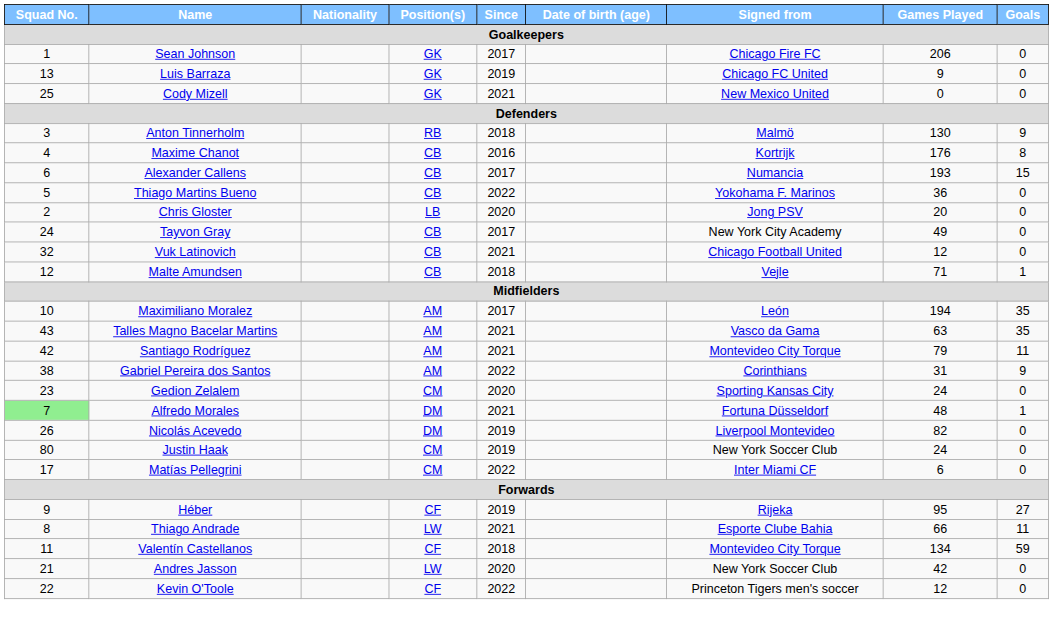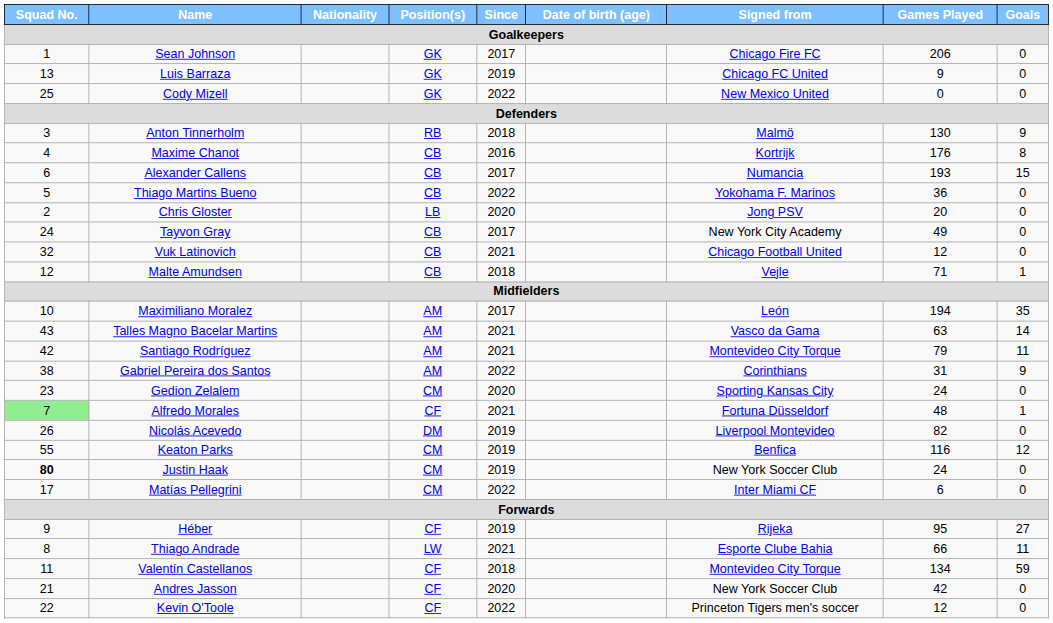 <table class="wikitable" style="text-align:center; font-size:90%; width:95%;">
 <tr>
 <th style="background:#7EBFFF; color:#fff;  border:1px solid #0e0e0e; text-align:center;">Squad No.</th>
 <th style="background:#7EBFFF; color:#fff;  border:1px solid #0e0e0e; text-align:center;">Name</th>
 <th style="background:#7EBFFF; color:#fff;  border:1px solid #0e0e0e; text-align:center;">Nationality</th>
 <th style="background:#7EBFFF; color:#fff;  border:1px solid #0e0e0e; text-align:center;">Position(s)</th>
 <th style="background:#7EBFFF; color:#fff;  border:1px solid #0e0e0e; text-align:center;">Since</th>
 <th style="background:#7EBFFF; color:#fff;  border:1px solid #0e0e0e; text-align:center;">Date of birth (age)</th>
 <th style="background:#7EBFFF; color:#fff;  border:1px solid #0e0e0e; text-align:center;">Signed from</th>
 <th style="background:#7EBFFF; color:#fff;  border:1px solid #0e0e0e; text-align:center;">Games Played</th>
 <th style="background:#7EBFFF; color:#fff;  border:1px solid #0e0e0e; text-align:center;">Goals</th>
 </tr>
 <tr>
 <th colspan="9" style="background:#dcdcdc; text-align:center;">Goalkeepers</th>
 </tr>
 <tr>
 <td>1</td>
 <td><a href='#'>Sean Johnson</a></td>
 <td></td>
 <td><a href='#'>GK</a></td>
 <td>2017</td>
 <td></td>
 <td><a href='#'>Chicago Fire FC</a></td>
 <td>206</td>
 <td>0</td>
 </tr>
 <tr>
 <td>13</td>
 <td><a href='#'>Luis Barraza</a></td>
 <td></td>
 <td><a href='#'>GK</a></td>
 <td>2019</td>
 <td></td>
 <td><a href='#'>Chicago FC United</a></td>
 <td>9</td>
 <td>0</td>
 </tr>
 <tr>
 <td>25</td>
 <td><a href='#'>Cody Mizell</a></td>
 <td></td>
 <td><a href='#'>GK</a></td>
-<td>2021</td>
+<td>2022</td>
 <td></td>
 <td><a href='#'>New Mexico United</a></td>
 <td>0</td>
 <td>0</td>
 </tr>
 <tr>
 <th colspan="9" style="background:#dcdcdc; text-align:center;">Defenders</th>
 </tr>
 <tr>
 <td>3</td>
 <td><a href='#'>Anton Tinnerholm</a></td>
 <td></td>
 <td><a href='#'>RB</a></td>
 <td>2018</td>
 <td></td>
 <td><a href='#'>Malmö</a></td>
 <td>130</td>
 <td>9</td>
 </tr>
 <tr>
 <td>4</td>
 <td><a href='#'>Maxime Chanot</a></td>
 <td></td>
 <td><a href='#'>CB</a></td>
 <td>2016</td>
 <td></td>
 <td><a href='#'>Kortrijk</a></td>
 <td>176</td>
 <td>8</td>
 </tr>
 <tr>
 <td>6</td>
 <td><a href='#'>Alexander Callens</a></td>
 <td></td>
 <td><a href='#'>CB</a></td>
 <td>2017</td>
 <td></td>
 <td><a href='#'>Numancia</a></td>
 <td>193</td>
 <td>15</td>
 </tr>
 <tr>
 <td>5</td>
 <td><a href='#'>Thiago Martins Bueno</a></td>
 <td></td>
 <td><a href='#'>CB</a></td>
 <td>2022</td>
 <td></td>
 <td><a href='#'>Yokohama F. Marinos</a></td>
 <td>36</td>
 <td>0</td>
 </tr>
 <tr>
 <td>2</td>
 <td><a href='#'>Chris Gloster</a></td>
 <td></td>
 <td><a href='#'>LB</a></td>
 <td>2020</td>
 <td></td>
 <td><a href='#'>Jong PSV</a></td>
 <td>20</td>
 <td>0</td>
 </tr>
 <tr>
 <td>24</td>
 <td><a href='#'>Tayvon Gray</a></td>
 <td></td>
 <td><a href='#'>CB</a></td>
 <td>2017</td>
 <td></td>
 <td>New York City Academy</td>
 <td>49</td>
 <td>0</td>
 </tr>
 <tr>
 <td>32</td>
 <td><a href='#'>Vuk Latinovich</a></td>
 <td></td>
 <td><a href='#'>CB</a></td>
 <td>2021</td>
 <td></td>
 <td><a href='#'>Chicago Football United</a></td>
 <td>12</td>
 <td>0</td>
 </tr>
 <tr>
 <td>12</td>
 <td><a href='#'>Malte Amundsen</a></td>
 <td></td>
 <td><a href='#'>CB</a></td>
 <td>2018</td>
 <td></td>
 <td><a href='#'>Vejle</a></td>
 <td>71</td>
 <td>1</td>
 </tr>
 <tr>
 <th colspan="9" style="background:#dcdcdc; text-align:center;">Midfielders</th>
 </tr>
 <tr>
 <td>10</td>
 <td><a href='#'>Maximiliano Moralez</a></td>
 <td></td>
 <td><a href='#'>AM</a></td>
 <td>2017</td>
 <td></td>
 <td><a href='#'>León</a></td>
 <td>194</td>
 <td>35</td>
 </tr>
 <tr>
 <td>43</td>
 <td><a href='#'>Talles Magno Bacelar Martins</a></td>
 <td></td>
 <td><a href='#'>AM</a></td>
 <td>2021</td>
 <td></td>
 <td><a href='#'>Vasco da Gama</a></td>
 <td>63</td>
-<td>35</td>
+<td>14</td>
 </tr>
 <tr>
 <td>42</td>
 <td><a href='#'>Santiago Rodríguez</a></td>
 <td></td>
 <td><a href='#'>AM</a></td>
 <td>2021</td>
 <td></td>
 <td><a href='#'>Montevideo City Torque</a></td>
 <td>79</td>
 <td>11</td>
 </tr>
 <tr>
 <td>38</td>
 <td><a href='#'>Gabriel Pereira dos Santos</a></td>
 <td></td>
 <td><a href='#'>AM</a></td>
 <td>2022</td>
 <td></td>
 <td><a href='#'>Corinthians</a></td>
 <td>31</td>
 <td>9</td>
 </tr>
 <tr>
 <td>23</td>
 <td><a href='#'>Gedion Zelalem</a></td>
 <td></td>
 <td><a href='#'>CM</a></td>
 <td>2020</td>
 <td></td>
 <td><a href='#'>Sporting Kansas City</a></td>
 <td>24</td>
 <td>0</td>
 </tr>
 <tr>
 <td style="background: lightgreen;">7</td>
 <td><a href='#'>Alfredo Morales</a></td>
 <td></td>
-<td><a href='#'>DM</a></td>
+<td><a href='#'>CF</a></td>
 <td>2021</td>
 <td></td>
 <td><a href='#'>Fortuna Düsseldorf</a></td>
 <td>48</td>
 <td>1</td>
 </tr>
 <tr>
 <td>26</td>
 <td><a href='#'>Nicolás Acevedo</a></td>
 <td></td>
 <td><a href='#'>DM</a></td>
 <td>2019</td>
 <td></td>
 <td><a href='#'>Liverpool Montevideo</a></td>
 <td>82</td>
 <td>0</td>
 </tr>
 <tr>
-<td>80</td>
+<td>55</td>
+<td><a href='#'>Keaton Parks</a></td>
+<td></td>
+<td><a href='#'>CM</a></td>
+<td>2019</td>
+<td></td>
+<td><a href='#'>Benfica</a></td>
+<td>116</td>
+<td>12</td>
+</tr>
+<tr>
+<td><strong>80</strong></td>
 <td><a href='#'>Justin Haak</a></td>
 <td></td>
 <td><a href='#'>CM</a></td>
 <td>2019</td>
 <td></td>
 <td>New York Soccer Club</td>
 <td>24</td>
 <td>0</td>
 </tr>
 <tr>
 <td>17</td>
 <td><a href='#'>Matías Pellegrini</a></td>
 <td></td>
 <td><a href='#'>CM</a></td>
 <td>2022</td>
 <td></td>
 <td><a href='#'>Inter Miami CF</a></td>
 <td>6</td>
 <td>0</td>
 </tr>
 <tr>
 <th colspan="9" style="background:#dcdcdc; text-align:center;">Forwards</th>
 </tr>
 <tr>
 <td>9</td>
 <td><a href='#'>Héber</a></td>
 <td></td>
 <td><a href='#'>CF</a></td>
 <td>2019</td>
 <td></td>
 <td><a href='#'>Rijeka</a></td>
 <td>95</td>
 <td>27</td>
 </tr>
 <tr>
 <td>8</td>
 <td><a href='#'>Thiago Andrade</a></td>
 <td></td>
 <td><a href='#'>LW</a></td>
 <td>2021</td>
 <td></td>
 <td><a href='#'>Esporte Clube Bahia</a></td>
 <td>66</td>
 <td>11</td>
 </tr>
 <tr>
 <td>11</td>
 <td><a href='#'>Valentín Castellanos</a></td>
 <td></td>
 <td><a href='#'>CF</a></td>
 <td>2018</td>
 <td></td>
 <td><a href='#'>Montevideo City Torque</a></td>
 <td>134</td>
 <td>59</td>
 </tr>
 <tr>
 <td>21</td>
 <td><a href='#'>Andres Jasson</a></td>
 <td></td>
-<td><a href='#'>LW</a></td>
+<td><a href='#'>CF</a></td>
 <td>2020</td>
 <td></td>
 <td>New York Soccer Club</td>
 <td>42</td>
 <td>0</td>
 </tr>
 <tr>
 <td>22</td>
 <td><a href='#'>Kevin O'Toole</a></td>
 <td></td>
 <td><a href='#'>CF</a></td>
 <td>2022</td>
 <td></td>
 <td>Princeton Tigers men's soccer</td>
 <td>12</td>
 <td>0</td>
 </tr>
 </table>
